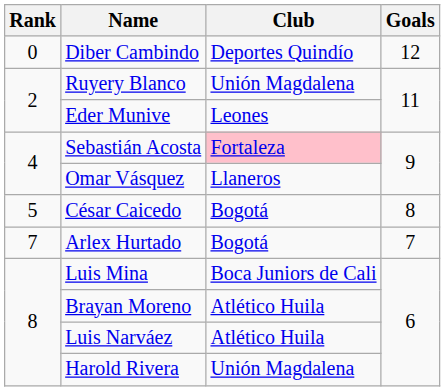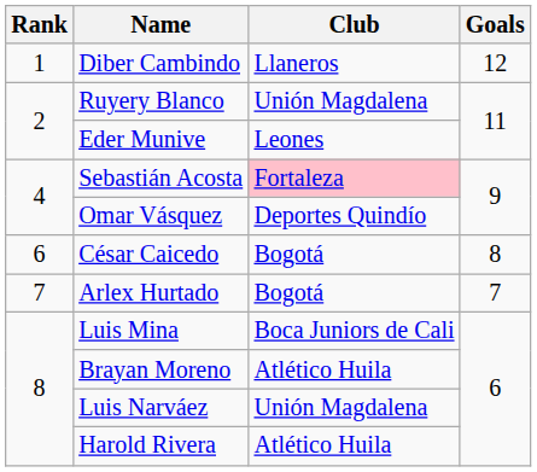 <table class="wikitable" border="1">
 <tr>
 <th>Rank</th>
 <th>Name</th>
 <th>Club</th>
 <th>Goals</th>
 </tr>
 <tr>
-<td align=center>0</td>
+<td align=center>1</td>
 <td> <a href='#'>Diber Cambindo</a></td>
-<td><a href='#'>Deportes Quindío</a></td>
+<td><a href='#'>Llaneros</a></td>
 <td align=center>12</td>
 </tr>
 <tr>
 <td rowspan=2 align=center>2</td>
 <td> <a href='#'>Ruyery Blanco</a></td>
 <td><a href='#'>Unión Magdalena</a></td>
 <td rowspan=2 align=center>11</td>
 </tr>
 <tr>
 <td> <a href='#'>Eder Munive</a></td>
 <td><a href='#'>Leones</a></td>
 </tr>
 <tr>
 <td rowspan=2 align=center>4</td>
 <td> <a href='#'>Sebastián Acosta</a></td>
 <td style="background: pink;"><a href='#'>Fortaleza</a></td>
 <td rowspan=2 align=center>9</td>
 </tr>
 <tr>
 <td> <a href='#'>Omar Vásquez</a></td>
-<td><a href='#'>Llaneros</a></td>
+<td><a href='#'>Deportes Quindío</a></td>
 </tr>
 <tr>
-<td align=center>5</td>
+<td align=center>6</td>
 <td> <a href='#'>César Caicedo</a></td>
 <td><a href='#'>Bogotá</a></td>
 <td align=center>8</td>
 </tr>
 <tr>
 <td align=center>7</td>
 <td> <a href='#'>Arlex Hurtado</a></td>
 <td><a href='#'>Bogotá</a></td>
 <td align=center>7</td>
 </tr>
 <tr>
 <td rowspan=4 align=center>8</td>
 <td> <a href='#'>Luis Mina</a></td>
 <td><a href='#'>Boca Juniors de Cali</a></td>
 <td rowspan=4 align=center>6</td>
 </tr>
 <tr>
 <td> <a href='#'>Brayan Moreno</a></td>
 <td><a href='#'>Atlético Huila</a></td>
 </tr>
 <tr>
 <td> <a href='#'>Luis Narváez</a></td>
-<td><a href='#'>Atlético Huila</a></td>
+<td><a href='#'>Unión Magdalena</a></td>
 </tr>
 <tr>
 <td> <a href='#'>Harold Rivera</a></td>
-<td><a href='#'>Unión Magdalena</a></td>
+<td><a href='#'>Atlético Huila</a></td>
 </tr>
 </table>
